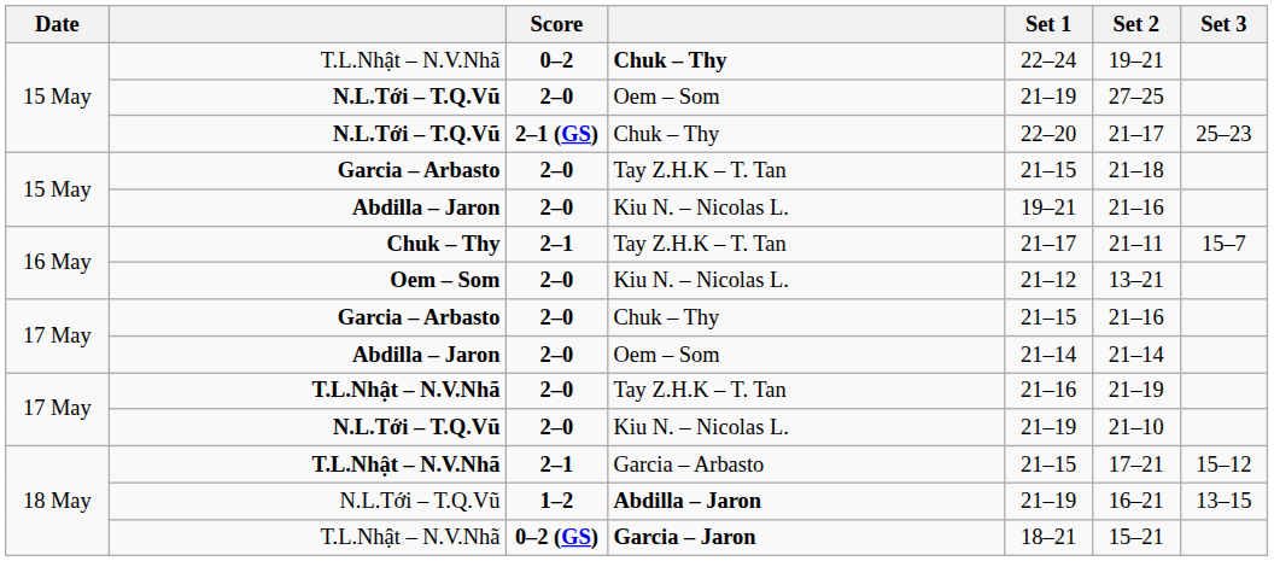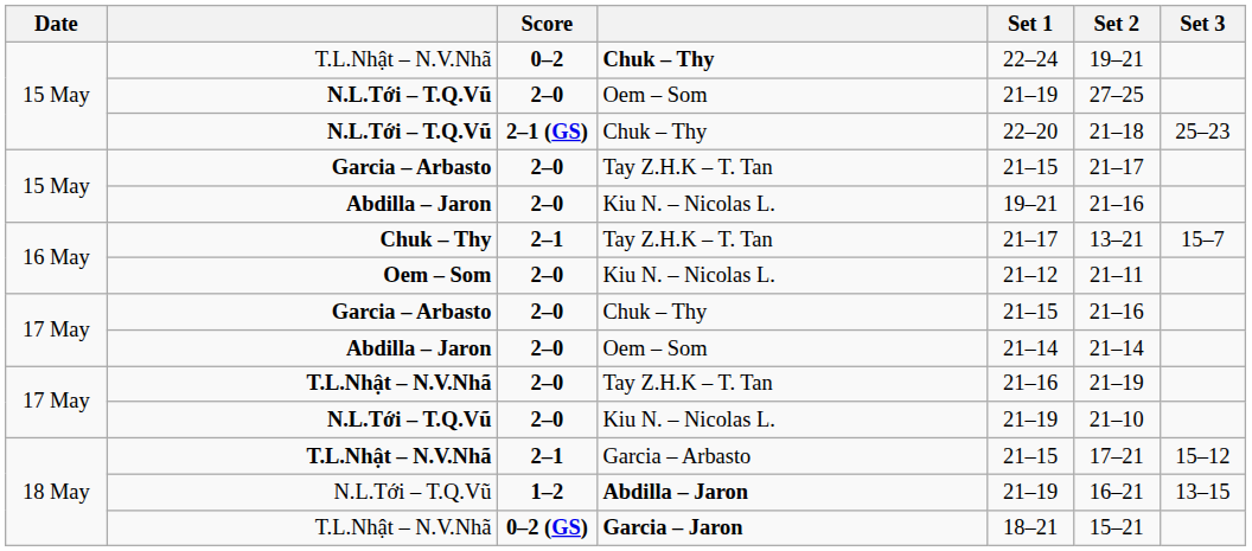 <table class="wikitable" style="text-align: center; font-size:90% ">
 <tr>
 <th width="60">Date</th>
 <th align="right" width="250"></th>
 <th width="60">Score</th>
 <th align="left" width="250"></th>
 <th width="50">Set 1</th>
 <th width="50">Set 2</th>
 <th width="50">Set 3</th>
 </tr>
 <tr>
 <td rowspan=3>15 May</td>
 <td align=right>T.L.Nhật – N.V.Nhã </td>
 <td align=center><strong>0–2</strong></td>
 <td align=left><strong> Chuk – Thy</strong></td>
 <td>22–24</td>
 <td>19–21</td>
 <td></td>
 </tr>
 <tr>
 <td align=right><strong>N.L.Tới – T.Q.Vũ </strong></td>
 <td align=center><strong>2–0</strong></td>
 <td align=left> Oem – Som</td>
 <td>21–19</td>
 <td>27–25</td>
 <td></td>
 </tr>
 <tr>
 <td align=right><strong>N.L.Tới – T.Q.Vũ </strong></td>
 <td align=center><strong>2–1 (<a href='#'>GS</a>)</strong></td>
 <td align=left> Chuk – Thy</td>
 <td>22–20</td>
-<td>21–17</td>
+<td>21–18</td>
 <td>25–23</td>
 </tr>
 <tr>
 <td rowspan=2>15 May</td>
 <td align=right><strong>Garcia – Arbasto </strong></td>
 <td align=center><strong>2–0</strong></td>
 <td align=left> Tay Z.H.K – T. Tan</td>
 <td>21–15</td>
-<td>21–18</td>
+<td>21–17</td>
 <td></td>
 </tr>
 <tr>
 <td align=right><strong>Abdilla – Jaron </strong></td>
 <td align=center><strong>2–0</strong></td>
 <td align=left> Kiu N. – Nicolas L.</td>
 <td>19–21</td>
 <td>21–16</td>
 <td></td>
 </tr>
 <tr>
 <td rowspan=2>16 May</td>
 <td align=right><strong>Chuk – Thy </strong></td>
 <td align=center><strong>2–1</strong></td>
 <td align=left> Tay Z.H.K – T. Tan</td>
 <td>21–17</td>
-<td>21–11</td>
+<td>13–21</td>
 <td>15–7</td>
 </tr>
 <tr>
 <td align=right><strong>Oem – Som </strong></td>
 <td align=center><strong>2–0</strong></td>
 <td align=left> Kiu N. – Nicolas L.</td>
 <td>21–12</td>
-<td>13–21</td>
+<td>21–11</td>
 <td></td>
 </tr>
 <tr>
 <td rowspan=2>17 May</td>
 <td align=right><strong>Garcia – Arbasto </strong></td>
 <td align=center><strong>2–0</strong></td>
 <td align=left> Chuk – Thy</td>
 <td>21–15</td>
 <td>21–16</td>
 <td></td>
 </tr>
 <tr>
 <td align=right><strong>Abdilla – Jaron </strong></td>
 <td align=center><strong>2–0</strong></td>
 <td align=left> Oem – Som</td>
 <td>21–14</td>
 <td>21–14</td>
 <td></td>
 </tr>
 <tr>
 <td rowspan=2>17 May</td>
 <td align=right><strong>T.L.Nhật – N.V.Nhã </strong></td>
 <td align=center><strong>2–0</strong></td>
 <td align=left> Tay Z.H.K – T. Tan</td>
 <td>21–16</td>
 <td>21–19</td>
 <td></td>
 </tr>
 <tr>
 <td align=right><strong>N.L.Tới – T.Q.Vũ </strong></td>
 <td align=center><strong>2–0</strong></td>
 <td align=left> Kiu N. – Nicolas L.</td>
 <td>21–19</td>
 <td>21–10</td>
 <td></td>
 </tr>
 <tr>
 <td rowspan=3>18 May</td>
 <td align=right><strong>T.L.Nhật – N.V.Nhã </strong></td>
 <td align=center><strong>2–1</strong></td>
 <td align=left> Garcia – Arbasto</td>
 <td>21–15</td>
 <td>17–21</td>
 <td>15–12</td>
 </tr>
 <tr>
 <td align=right>N.L.Tới – T.Q.Vũ </td>
 <td align=center><strong>1–2</strong></td>
 <td align=left><strong> Abdilla – Jaron</strong></td>
 <td>21–19</td>
 <td>16–21</td>
 <td>13–15</td>
 </tr>
 <tr>
 <td align=right>T.L.Nhật – N.V.Nhã </td>
 <td align=center><strong>0–2 (<a href='#'>GS</a>)</strong></td>
 <td align=left><strong> Garcia – Jaron</strong></td>
 <td>18–21</td>
 <td>15–21</td>
 <td></td>
 </tr>
 </table>
